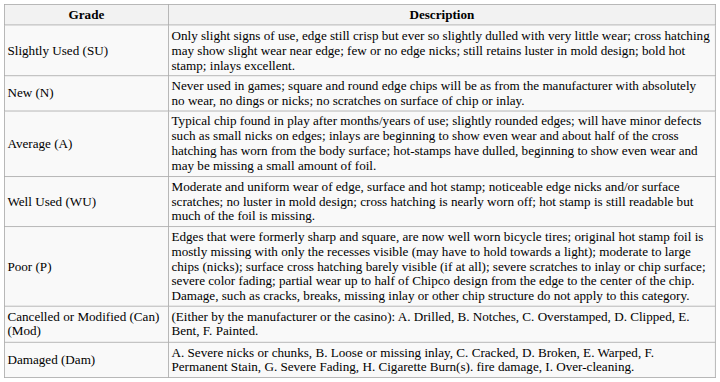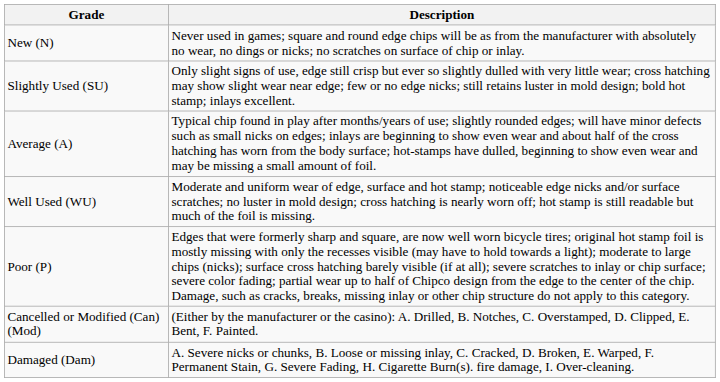 <table class="wikitable">
 <tr>
 <th>Grade</th>
 <th>Description</th>
 </tr>
 <tr>
+<td width="15%">New (N)</td>
+<td width="50%">Never used in games; square and round edge chips will be as from the manufacturer with absolutely no wear, no dings or nicks; no scratches on surface of chip or inlay.</td>
+</tr>
+<tr>
 <td>Slightly Used (SU)</td>
 <td>Only slight signs of use, edge still crisp but ever so slightly dulled with very little wear; cross hatching may show slight wear near edge; few or no edge nicks; still retains luster in mold design; bold hot stamp; inlays excellent.</td>
-</tr>
-<tr>
-<td width="15%">New (N)</td>
-<td width="50%">Never used in games; square and round edge chips will be as from the manufacturer with absolutely no wear, no dings or nicks; no scratches on surface of chip or inlay.</td>
 </tr>
 <tr>
 <td>Average (A)</td>
 <td>Typical chip found in play after months/years of use; slightly rounded edges; will have minor defects such as small nicks on edges; inlays are beginning to show even wear and about half of the cross hatching has worn from the body surface; hot-stamps have dulled, beginning to show even wear and may be missing a small amount of foil.</td>
 </tr>
 <tr>
 <td>Well Used (WU)</td>
 <td>Moderate and uniform wear of edge, surface and hot stamp; noticeable edge nicks and/or surface scratches; no luster in mold design; cross hatching is nearly worn off; hot stamp is still readable but much of the foil is missing.</td>
 </tr>
 <tr>
 <td>Poor (P)</td>
 <td>Edges that were formerly sharp and square, are now well worn bicycle tires; original hot stamp foil is mostly missing with only the recesses visible (may have to hold towards a light); moderate to large chips (nicks); surface cross hatching barely visible (if at all); severe scratches to inlay or chip surface; severe color fading; partial wear up to half of Chipco design from the edge to the center of the chip. Damage, such as cracks, breaks, missing inlay or other chip structure do not apply to this category.</td>
 </tr>
 <tr>
 <td>Cancelled or Modified (Can) (Mod)</td>
 <td>(Either by the manufacturer or the casino): A. Drilled, B. Notches, C. Overstamped, D. Clipped, E. Bent, F. Painted.</td>
 </tr>
 <tr>
 <td>Damaged (Dam)</td>
 <td>A. Severe nicks or chunks, B. Loose or missing inlay, C. Cracked, D. Broken, E. Warped, F. Permanent Stain, G. Severe Fading, H. Cigarette Burn(s). fire damage, I. Over-cleaning.</td>
 </tr>
 </table>
